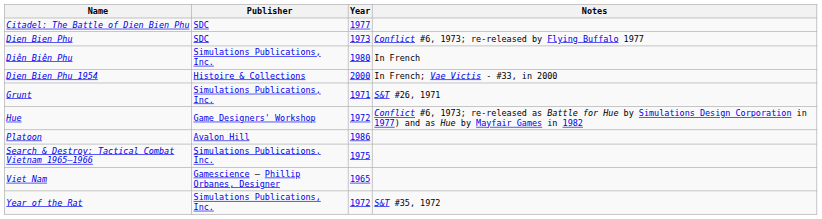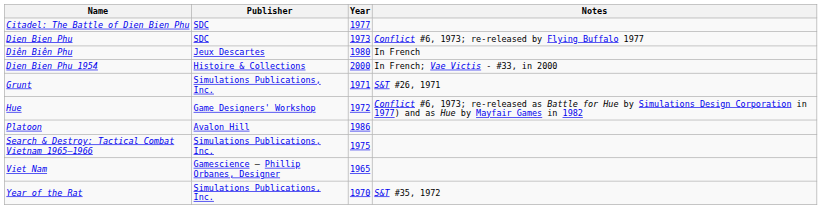 <table class="wikitable">
 <tr>
 <th>Name</th>
 <th>Publisher</th>
 <th>Year</th>
 <th>Notes</th>
 </tr>
 <tr>
 <td><em><a href='#'>Citadel: The Battle of Dien Bien Phu</a></em></td>
 <td><a href='#'>SDC</a></td>
 <td><a href='#'>1977</a></td>
 <td></td>
 </tr>
 <tr>
 <td><em><a href='#'>Dien Bien Phu</a></em></td>
 <td><a href='#'>SDC</a></td>
 <td><a href='#'>1973</a></td>
 <td><em><a href='#'>Conflict</a></em> #6, 1973; re-released by <a href='#'>Flying Buffalo</a>  1977</td>
 </tr>
 <tr>
 <td><em><a href='#'>Diên Biên Phu</a></em></td>
-<td><a href='#'>Simulations Publications, Inc.</a></td>
+<td><a href='#'>Jeux Descartes</a></td>
 <td><a href='#'>1980</a></td>
 <td>In French</td>
 </tr>
 <tr>
 <td><em><a href='#'>Dien Bien Phu 1954</a></em></td>
 <td><a href='#'>Histoire & Collections</a></td>
 <td><a href='#'>2000</a></td>
 <td>In French; <em><a href='#'>Vae Victis</a></em> - #33, in 2000</td>
 </tr>
 <tr>
 <td><em><a href='#'>Grunt</a></em></td>
 <td><a href='#'>Simulations Publications, Inc.</a></td>
 <td><a href='#'>1971</a></td>
 <td><em><a href='#'>S&T</a></em>  #26, 1971</td>
 </tr>
 <tr>
 <td><em><a href='#'>Hue</a></em></td>
 <td><a href='#'>Game Designers' Workshop</a></td>
 <td><a href='#'>1972</a></td>
 <td><em><a href='#'>Conflict</a></em> #6, 1973; re-released as <em>Battle for Hue</em> by <a href='#'>Simulations Design Corporation</a> in <a href='#'>1977</a>) and as <em>Hue</em> by <a href='#'>Mayfair Games</a> in <a href='#'>1982</a></td>
 </tr>
 <tr>
 <td><em><a href='#'>Platoon</a></em></td>
 <td><a href='#'>Avalon Hill</a></td>
 <td><a href='#'>1986</a></td>
 <td></td>
 </tr>
 <tr>
 <td><em><a href='#'>Search & Destroy: Tactical Combat Vietnam 1965–1966</a></em></td>
 <td><a href='#'>Simulations Publications, Inc.</a></td>
 <td><a href='#'>1975</a></td>
 <td></td>
 </tr>
 <tr>
 <td><em><a href='#'>Viet Nam</a></em></td>
 <td><a href='#'>Gamescience</a> – <a href='#'>Phillip Orbanes, Designer</a></td>
 <td><a href='#'>1965</a></td>
 </tr>
 <tr>
 <td><em><a href='#'>Year of the Rat</a></em></td>
 <td><a href='#'>Simulations Publications, Inc.</a></td>
-<td><a href='#'>1972</a></td>
+<td><a href='#'>1970</a></td>
 <td><em><a href='#'>S&T</a></em> #35, 1972</td>
 </tr>
 </table>
